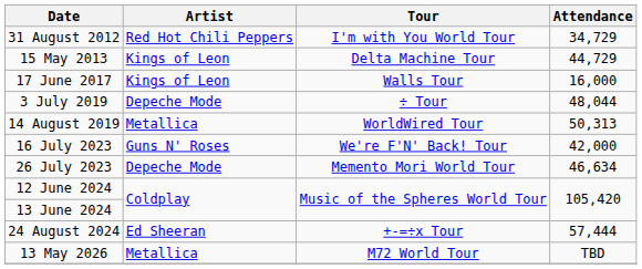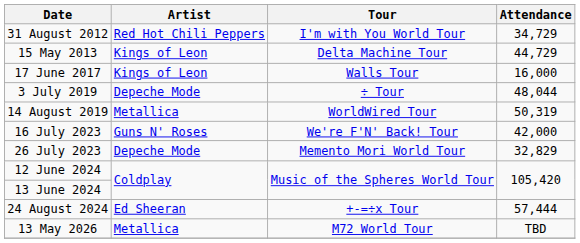 <table class="wikitable sortable" style="text-align:center;">
 <tr>
 <th scope="col">Date</th>
 <th scope="col">Artist</th>
 <th scope="col">Tour</th>
 <th scope="col">Attendance</th>
 </tr>
 <tr>
 <td>31 August 2012</td>
 <td align="left"> <a href='#'>Red Hot Chili Peppers</a></td>
 <td><a href='#'>I'm with You World Tour</a></td>
 <td>34,729</td>
 </tr>
 <tr>
 <td>15 May 2013</td>
 <td align="left"> <a href='#'>Kings of Leon</a></td>
 <td><a href='#'>Delta Machine Tour</a></td>
 <td>44,729</td>
 </tr>
 <tr>
 <td>17 June 2017</td>
 <td align="left"> <a href='#'>Kings of Leon</a></td>
 <td><a href='#'>Walls Tour</a></td>
 <td>16,000</td>
 </tr>
 <tr>
 <td>3 July 2019</td>
 <td align="left"> <a href='#'>Depeche Mode</a></td>
 <td><a href='#'>÷ Tour</a></td>
 <td>48,044</td>
 </tr>
 <tr>
 <td>14 August 2019</td>
 <td align="left"> <a href='#'>Metallica</a></td>
 <td><a href='#'>WorldWired Tour</a></td>
-<td>50,313</td>
+<td>50,319</td>
 </tr>
 <tr>
 <td>16 July 2023</td>
 <td align="left"> <a href='#'>Guns N' Roses</a></td>
 <td><a href='#'>We're F'N' Back! Tour</a></td>
 <td>42,000</td>
 </tr>
 <tr>
 <td>26 July 2023</td>
 <td align="left"> <a href='#'>Depeche Mode</a></td>
 <td><a href='#'>Memento Mori World Tour</a></td>
-<td>46,634</td>
+<td>32,829</td>
 </tr>
 <tr>
 <td>12 June 2024</td>
 <td rowspan="2" align="left"> <a href='#'>Coldplay</a></td>
 <td rowspan="2"><a href='#'>Music of the Spheres World Tour</a></td>
 <td rowspan="2">105,420</td>
 </tr>
 <tr>
 <td>13 June 2024</td>
 </tr>
 <tr>
 <td>24 August 2024</td>
 <td align="left"> <a href='#'>Ed Sheeran</a></td>
 <td><a href='#'>+-=÷x Tour</a></td>
 <td>57,444</td>
 </tr>
 <tr>
 <td>13 May 2026</td>
 <td align="left"> <a href='#'>Metallica</a></td>
 <td><a href='#'>M72 World Tour</a></td>
 <td>TBD</td>
 </tr>
 <tr>
 </tr>
 </table>
